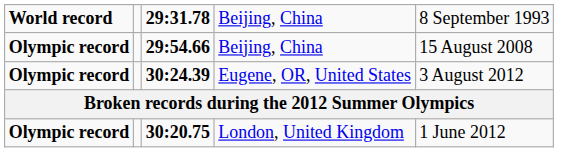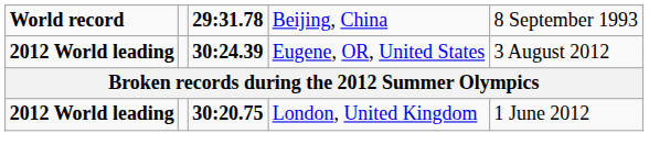 <table class="wikitable">
 <tr>
 <td><strong>World record</strong></td>
 <td></td>
 <td><strong>29:31.78</strong></td>
 <td><a href='#'>Beijing</a>, <a href='#'>China</a></td>
 <td>8 September 1993</td>
 </tr>
 <tr>
-<td><strong>Olympic record</strong></td>
-<td></td>
-<td><strong>29:54.66</strong></td>
-<td><a href='#'>Beijing</a>, <a href='#'>China</a></td>
-<td>15 August 2008</td>
-</tr>
-<tr>
-<td><strong>Olympic record</strong></td>
+<td><strong>2012 World leading</strong></td>
 <td></td>
 <td><strong>30:24.39</strong></td>
 <td><a href='#'>Eugene</a>, <a href='#'>OR</a>, <a href='#'>United States</a></td>
 <td>3 August 2012</td>
 </tr>
 <tr>
 <th colspan="5">Broken records during the 2012 Summer Olympics</th>
 </tr>
 <tr>
-<td><strong>Olympic record</strong></td>
+<td><strong>2012 World leading</strong></td>
 <td></td>
 <td><strong>30:20.75</strong></td>
 <td><a href='#'>London</a>, <a href='#'>United Kingdom</a></td>
 <td>1 June 2012</td>
 </tr>
 </table>
